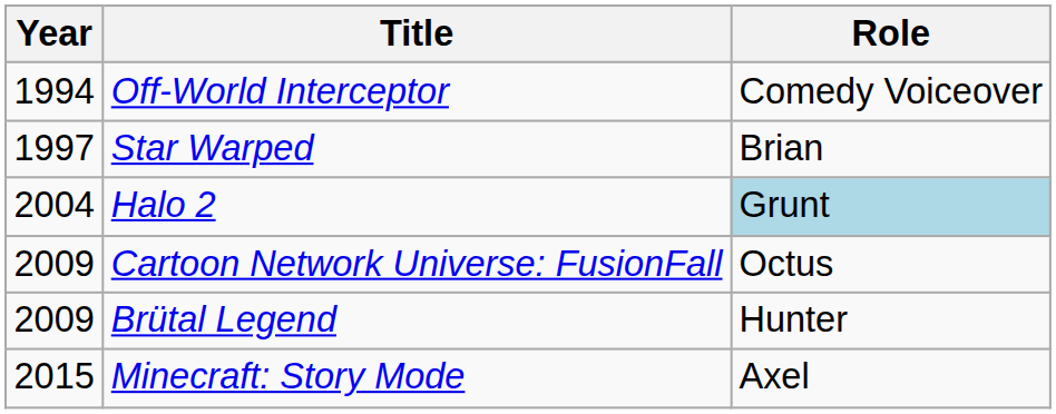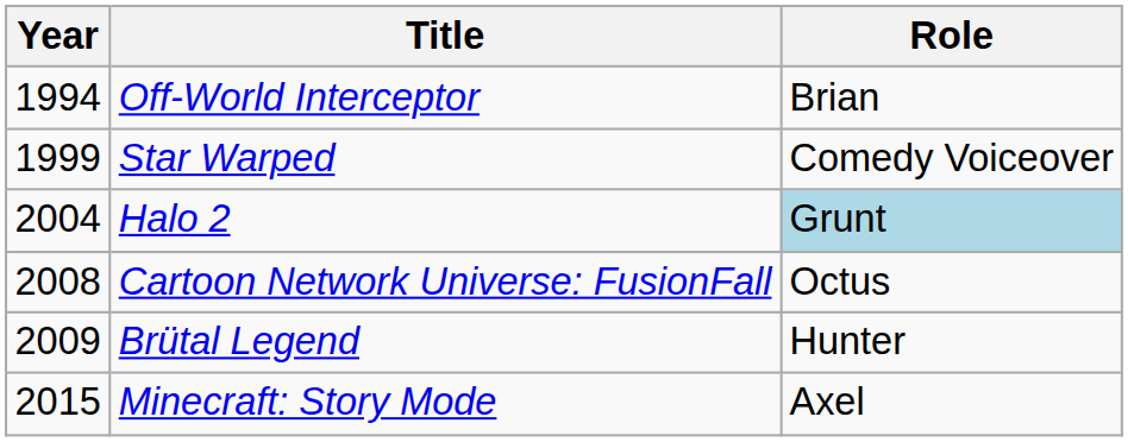 <table class="wikitable sortable">
 <tr>
 <th>Year</th>
 <th>Title</th>
 <th>Role</th>
 </tr>
 <tr>
 <td>1994</td>
 <td><em><a href='#'>Off-World Interceptor</a></em></td>
-<td>Comedy Voiceover</td>
+<td>Brian</td>
 </tr>
 <tr>
-<td>1997</td>
+<td>1999</td>
 <td><em><a href='#'>Star Warped</a></em></td>
-<td>Brian</td>
+<td>Comedy Voiceover</td>
 </tr>
 <tr>
 <td>2004</td>
 <td><em><a href='#'>Halo 2</a></em></td>
 <td style="background: lightblue;">Grunt</td>
 </tr>
 <tr>
-<td>2009</td>
+<td>2008</td>
 <td><em><a href='#'>Cartoon Network Universe: FusionFall</a></em></td>
 <td>Octus</td>
 </tr>
 <tr>
 <td>2009</td>
 <td><em><a href='#'>Brütal Legend</a></em></td>
 <td>Hunter</td>
 </tr>
 <tr>
 <td>2015</td>
 <td><em><a href='#'>Minecraft: Story Mode</a></em></td>
 <td>Axel</td>
 </tr>
 </table>
